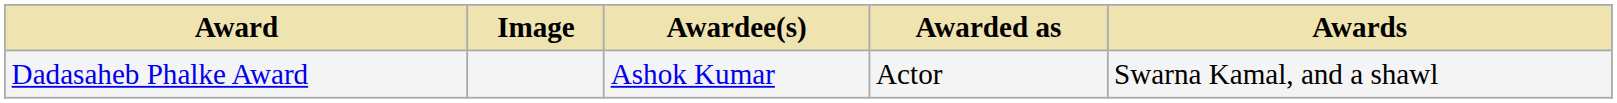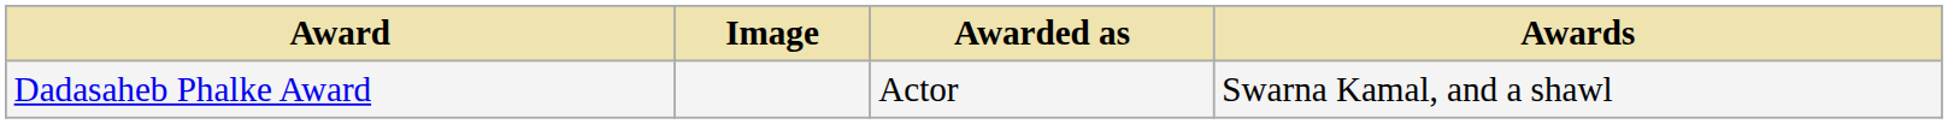 <table class="wikitable" style="width:100%;">
 <tr>
 <th style="background-color:#EFE4B0;">Award</th>
 <th style="background-color:#EFE4B0;">Image</th>
-<th style="background-color:#EFE4B0;">Awardee(s)</th>
 <th style="background-color:#EFE4B0;">Awarded as</th>
 <th style="background-color:#EFE4B0;">Awards</th>
 </tr>
 <tr style="background-color:#F4F4F4">
 <td><a href='#'>Dadasaheb Phalke Award</a></td>
 <td></td>
-<td><a href='#'>Ashok Kumar</a></td>
 <td>Actor</td>
 <td>Swarna Kamal,   and a shawl</td>
 </tr>
 </table>
